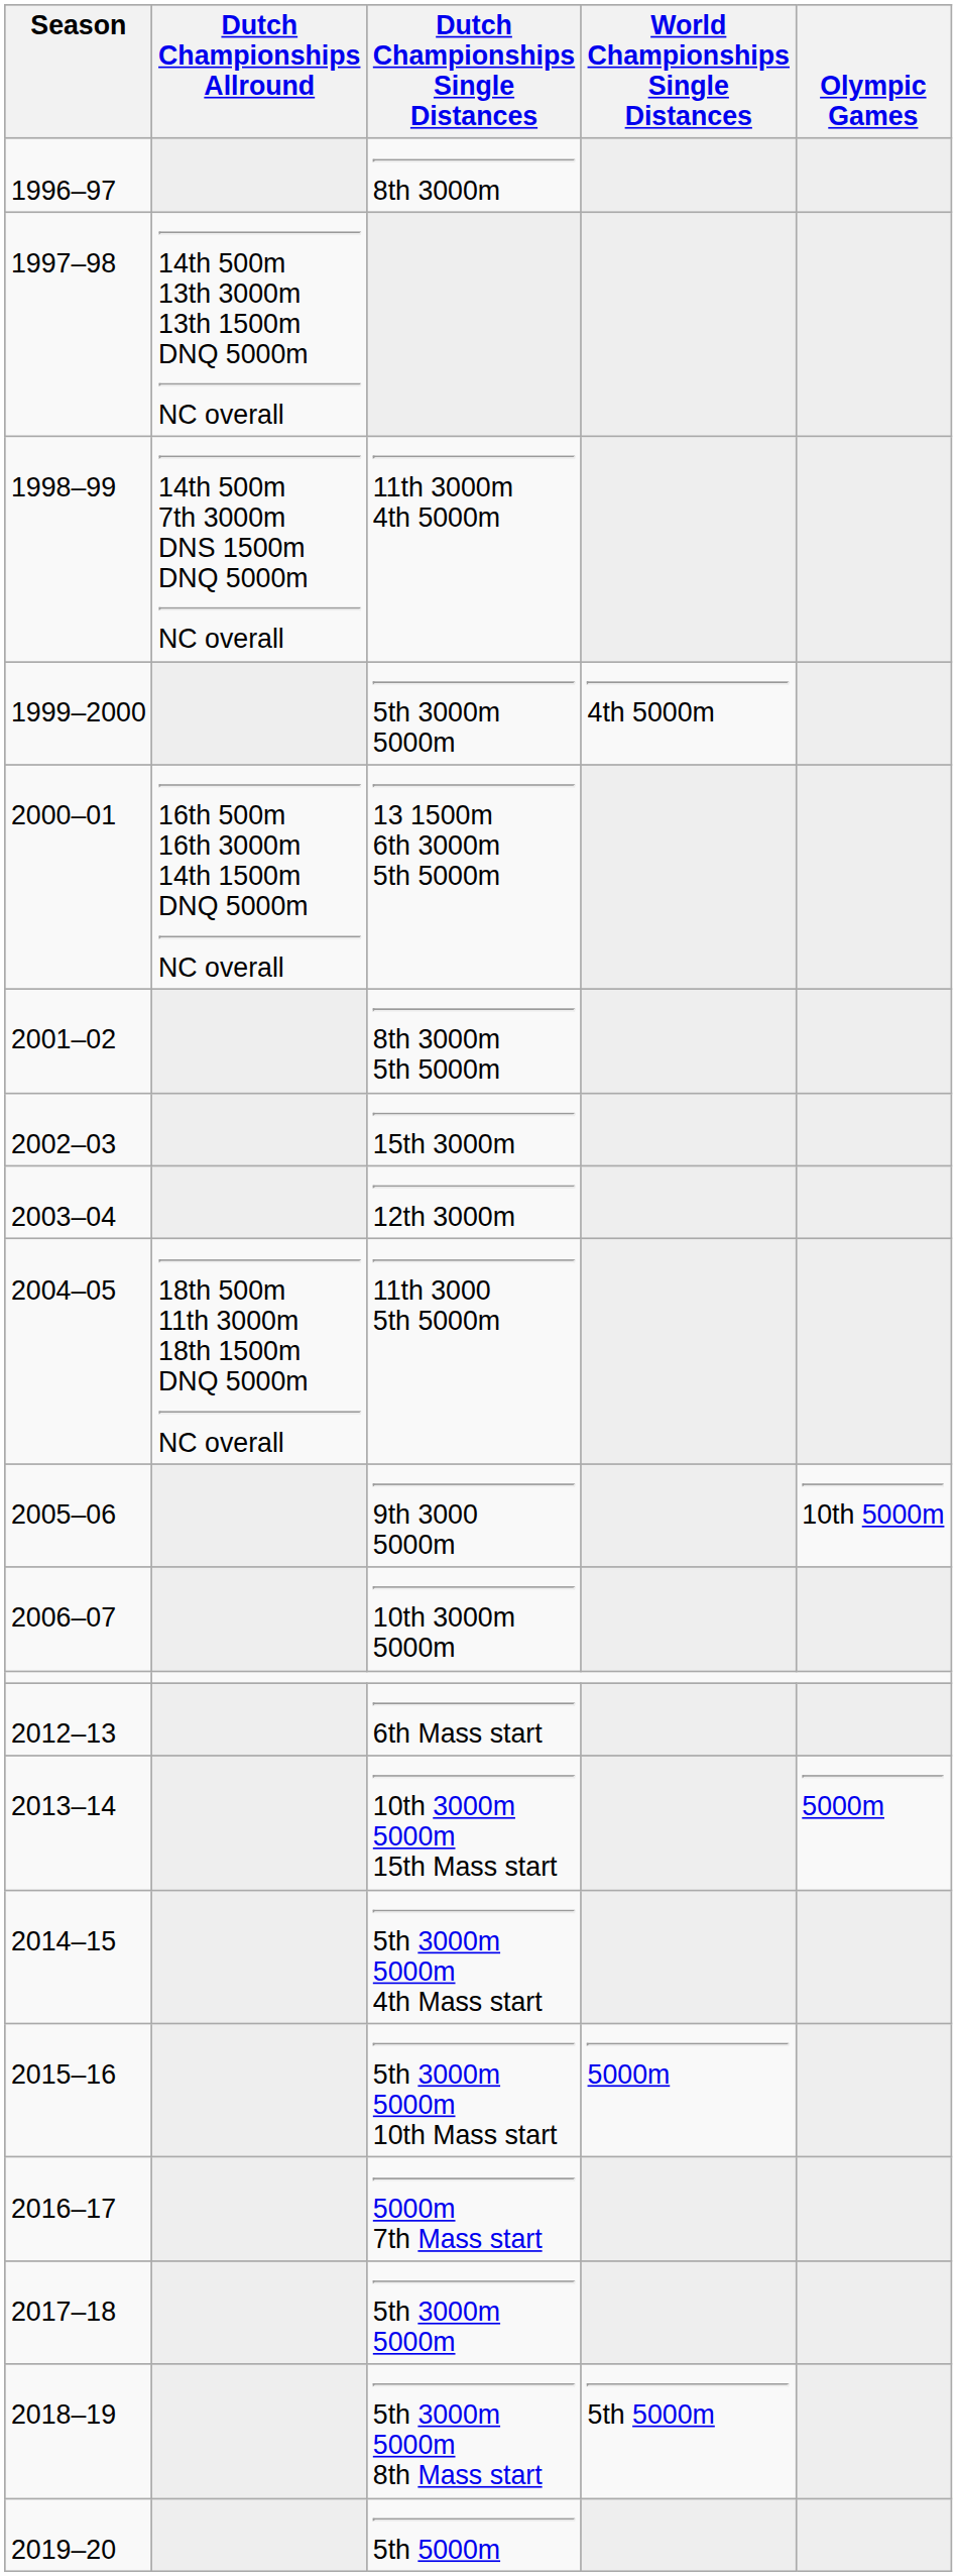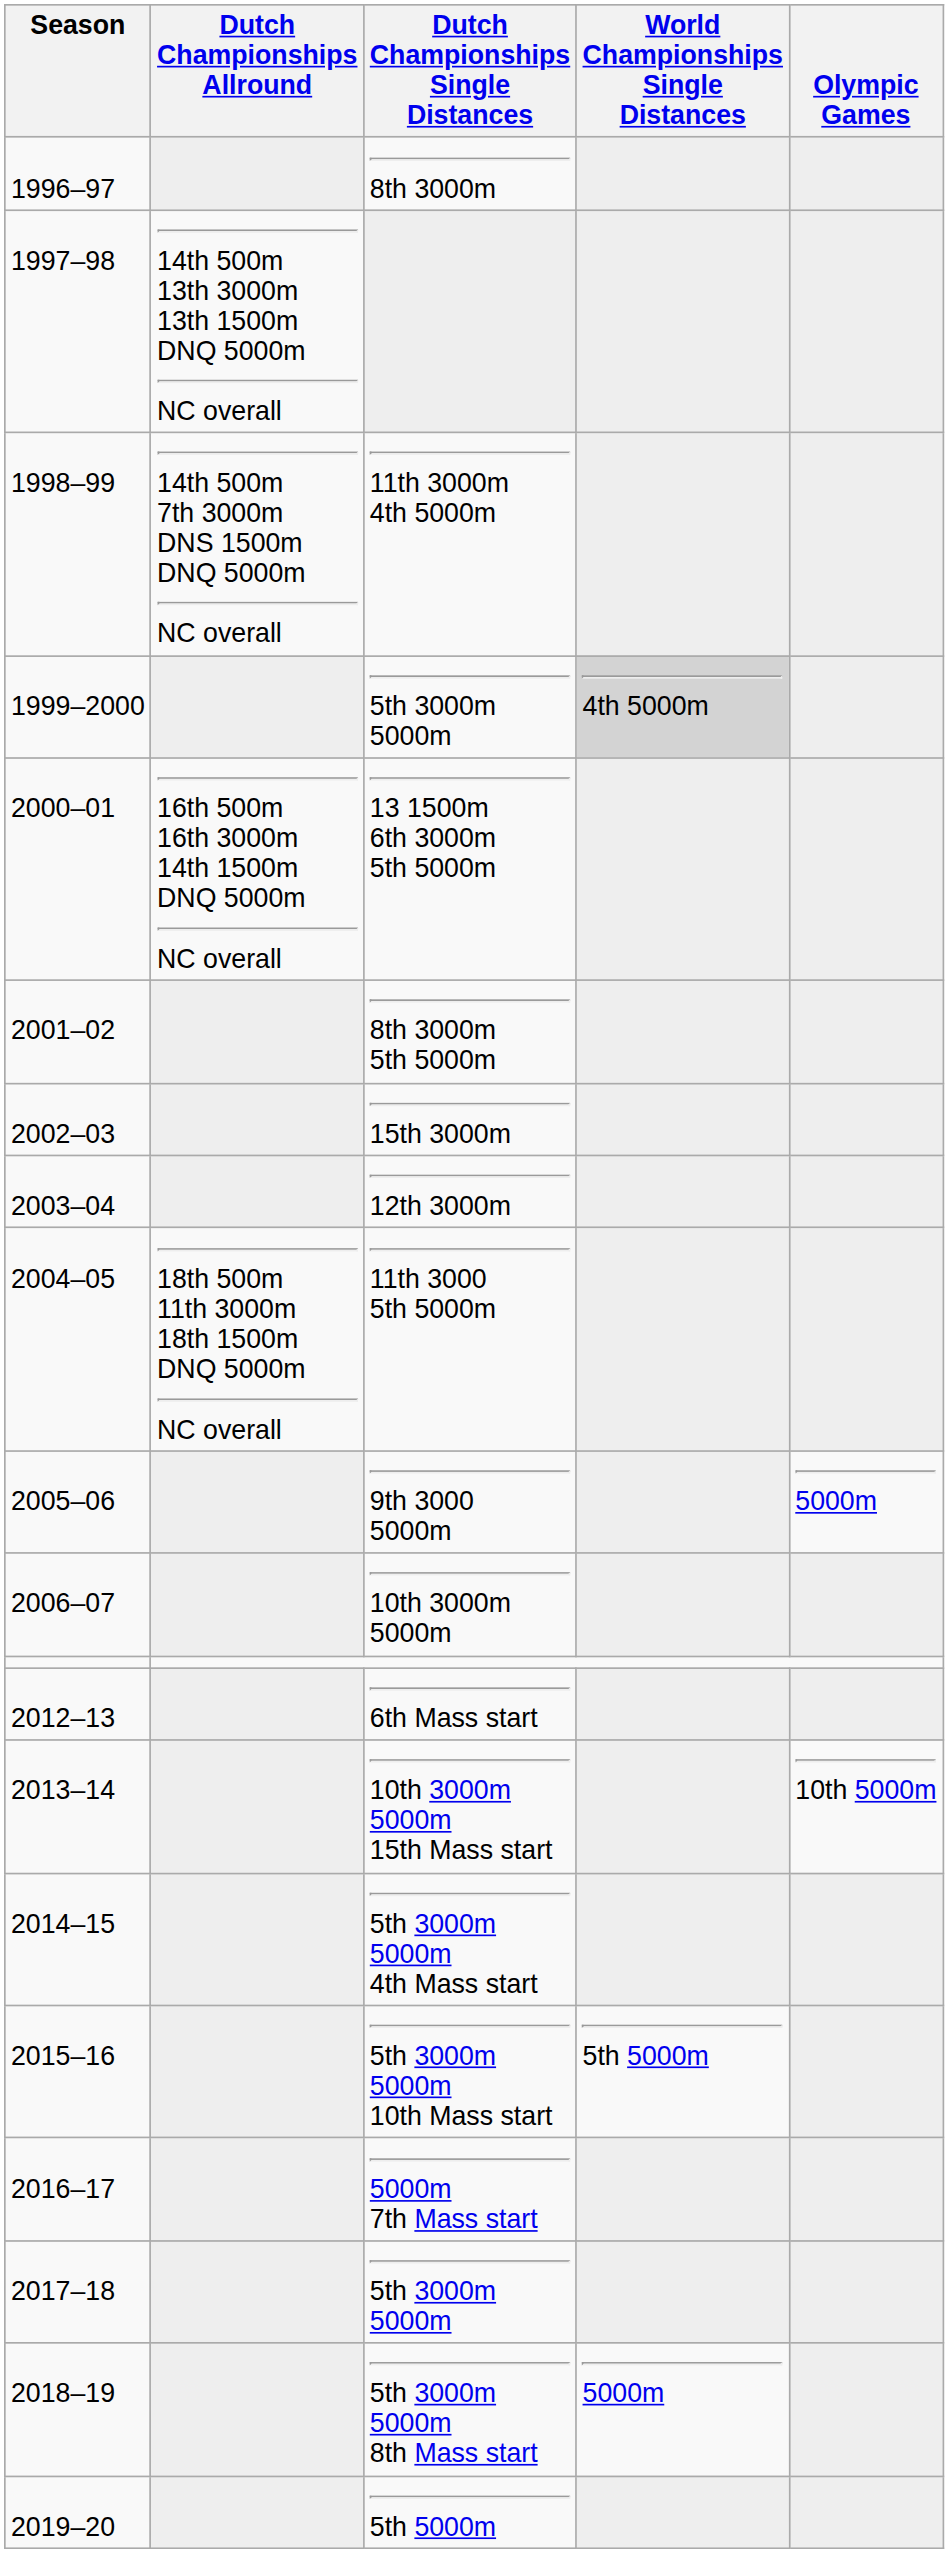 <table class="wikitable">
 <tr style="vertical-align: top;">
 <th>Season</th>
 <th><a href='#'>Dutch <br> Championships <br> Allround</a></th>
 <th><a href='#'>Dutch <br> Championships <br> Single <br> Distances</a></th>
 <th><a href='#'>World <br> Championships <br> Single <br> Distances</a></th>
 <th> <br> <br> <a href='#'>Olympic <br> Games</a></th>
 </tr>
 <tr style="vertical-align: top;">
 <td><br> 1996–97</td>
 <td bgcolor=#EEEEEE></td>
 <td> <hr> 8th 3000m</td>
 <td bgcolor=#EEEEEE></td>
 <td bgcolor=#EEEEEE></td>
 </tr>
 <tr style="vertical-align: top;">
 <td><br> 1997–98</td>
 <td> <hr> 14th 500m <br> 13th 3000m <br> 13th 1500m <br> DNQ 5000m <hr> NC overall</td>
 <td bgcolor=#EEEEEE></td>
 <td bgcolor=#EEEEEE></td>
 <td bgcolor=#EEEEEE></td>
 </tr>
 <tr style="vertical-align: top;">
 <td><br> 1998–99</td>
 <td> <hr> 14th 500m <br> 7th 3000m <br> DNS 1500m <br> DNQ 5000m <hr> NC overall</td>
 <td> <hr> 11th 3000m <br> 4th 5000m</td>
 <td bgcolor=#EEEEEE></td>
 <td bgcolor=#EEEEEE></td>
 </tr>
 <tr style="vertical-align: top;">
 <td><br> 1999–2000</td>
 <td bgcolor=#EEEEEE></td>
 <td> <hr> 5th 3000m <br>  5000m</td>
-<td> <hr> 4th 5000m</td>
+<td style="background: lightgrey;"> <hr> 4th 5000m</td>
 <td bgcolor=#EEEEEE></td>
 </tr>
 <tr style="vertical-align: top;">
 <td><br> 2000–01</td>
 <td> <hr> 16th 500m <br> 16th 3000m <br> 14th 1500m <br> DNQ 5000m <hr> NC overall</td>
 <td> <hr> 13 1500m <br>6th 3000m <br>5th 5000m</td>
 <td bgcolor=#EEEEEE></td>
 <td bgcolor=#EEEEEE></td>
 </tr>
 <tr style="vertical-align: top;">
 <td><br> 2001–02</td>
 <td bgcolor=#EEEEEE></td>
 <td> <hr> 8th 3000m <br> 5th 5000m</td>
 <td bgcolor=#EEEEEE></td>
 <td bgcolor=#EEEEEE></td>
 </tr>
 <tr style="vertical-align: top;">
 <td><br> 2002–03</td>
 <td bgcolor=#EEEEEE></td>
 <td> <hr> 15th 3000m</td>
 <td bgcolor=#EEEEEE></td>
 <td bgcolor=#EEEEEE></td>
 </tr>
 <tr style="vertical-align: top;">
 <td><br> 2003–04</td>
 <td bgcolor=#EEEEEE></td>
 <td> <hr> 12th 3000m</td>
 <td bgcolor=#EEEEEE></td>
 <td bgcolor=#EEEEEE></td>
 </tr>
 <tr style="vertical-align: top;">
 <td><br> 2004–05</td>
 <td> <hr> 18th 500m <br> 11th 3000m <br> 18th 1500m <br> DNQ 5000m <hr> NC overall</td>
 <td> <hr> 11th 3000 <br> 5th 5000m</td>
 <td bgcolor=#EEEEEE></td>
 <td bgcolor=#EEEEEE></td>
 </tr>
 <tr style="vertical-align: top;">
 <td><br> 2005–06</td>
 <td bgcolor=#EEEEEE></td>
 <td> <hr> 9th 3000<br>  5000m</td>
 <td bgcolor=#EEEEEE></td>
-<td> <hr> 10th <a href='#'>5000m</a></td>
+<td> <hr>  <a href='#'>5000m</a></td>
 </tr>
 <tr style="vertical-align: top;">
 <td><br> 2006–07</td>
 <td bgcolor=#EEEEEE></td>
 <td> <hr> 10th 3000m <br>  5000m</td>
 <td bgcolor=#EEEEEE></td>
 <td bgcolor=#EEEEEE></td>
 </tr>
 <tr>
 <td></td>
 </tr>
 <tr style="vertical-align: top;">
 <td><br> 2012–13</td>
 <td bgcolor=#EEEEEE></td>
 <td> <hr> 6th Mass start</td>
 <td bgcolor=#EEEEEE></td>
 <td bgcolor=#EEEEEE></td>
 </tr>
 <tr style="vertical-align: top;">
 <td><br> 2013–14</td>
 <td bgcolor=#EEEEEE></td>
 <td> <hr> 10th <a href='#'>3000m</a> <br>  <a href='#'>5000m</a> <br> 15th Mass start</td>
 <td bgcolor=#EEEEEE></td>
-<td> <hr>  <a href='#'>5000m</a></td>
+<td> <hr> 10th <a href='#'>5000m</a></td>
 </tr>
 <tr style="vertical-align: top;">
 <td><br> 2014–15</td>
 <td bgcolor=#EEEEEE></td>
 <td> <hr> 5th <a href='#'>3000m</a> <br>  <a href='#'>5000m</a> <br> 4th Mass start</td>
 <td bgcolor=#EEEEEE></td>
 <td bgcolor=#EEEEEE></td>
 </tr>
 <tr style="vertical-align: top;">
 <td><br> 2015–16</td>
 <td bgcolor=#EEEEEE></td>
 <td> <hr> 5th <a href='#'>3000m</a> <br>  <a href='#'>5000m</a> <br> 10th Mass start</td>
-<td> <hr>  <a href='#'>5000m</a></td>
+<td> <hr> 5th <a href='#'>5000m</a></td>
 <td bgcolor=#EEEEEE></td>
 </tr>
 <tr style="vertical-align: top;">
 <td><br> 2016–17</td>
 <td bgcolor=#EEEEEE></td>
 <td> <hr>  <a href='#'>5000m</a> <br> 7th <a href='#'>Mass start</a></td>
 <td bgcolor=#EEEEEE></td>
 <td bgcolor=#EEEEEE></td>
 </tr>
 <tr style="vertical-align: top;">
 <td><br> 2017–18</td>
 <td bgcolor=#EEEEEE></td>
 <td> <hr> 5th <a href='#'>3000m</a> <br>  <a href='#'>5000m</a></td>
 <td bgcolor=#EEEEEE></td>
 <td bgcolor=#EEEEEE></td>
 </tr>
 <tr style="vertical-align: top;">
 <td><br> 2018–19</td>
 <td bgcolor=#EEEEEE></td>
 <td> <hr> 5th <a href='#'>3000m</a> <br>  <a href='#'>5000m</a> <br> 8th <a href='#'>Mass start</a></td>
-<td> <hr> 5th <a href='#'>5000m</a></td>
+<td> <hr>  <a href='#'>5000m</a></td>
 <td bgcolor=#EEEEEE></td>
 </tr>
 <tr style="vertical-align: top;">
 <td><br> 2019–20</td>
 <td bgcolor=#EEEEEE></td>
 <td> <hr> 5th <a href='#'>5000m</a></td>
 <td bgcolor=#EEEEEE></td>
 <td bgcolor=#EEEEEE></td>
 </tr>
 </table>
